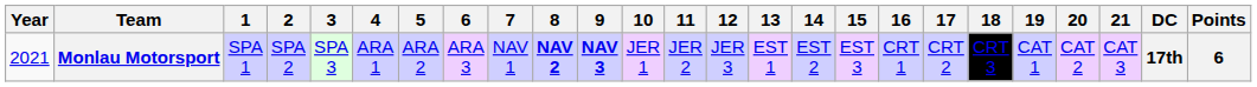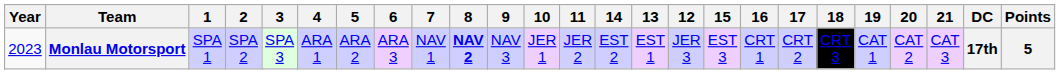 <table class="wikitable" style="text-align:center; font-size:85%">
 <tr>
 <th>Year</th>
 <th>Team</th>
 <th>1</th>
 <th>2</th>
 <th>3</th>
 <th>4</th>
 <th>5</th>
 <th>6</th>
 <th>7</th>
 <th>8</th>
 <th>9</th>
 <th>10</th>
 <th>11</th>
+<th>14</th>
+<th>13</th>
 <th>12</th>
-<th>13</th>
-<th>14</th>
 <th>15</th>
 <th>16</th>
 <th>17</th>
 <th>18</th>
 <th>19</th>
 <th>20</th>
 <th>21</th>
 <th>DC</th>
 <th>Points</th>
 </tr>
 <tr>
-<td><a href='#'>2021</a></td>
+<td><a href='#'>2023</a></td>
 <th nowrap><a href='#'>Monlau Motorsport</a></th>
 <td style="background:#CFCFFF;"><a href='#'>SPA<br>1</a><br></td>
 <td style="background:#CFCFFF;"><a href='#'>SPA<br>2</a><br></td>
 <td style="background:#DFFFDF;"><a href='#'>SPA<br>3</a><br></td>
 <td style="background:#CFCFFF;"><a href='#'>ARA<br>1</a><br></td>
 <td style="background:#CFCFFF;"><a href='#'>ARA<br>2</a><br></td>
 <td style="background:#EFCFFF;"><a href='#'>ARA<br>3</a><br></td>
 <td style="background:#CFCFFF;"><a href='#'>NAV<br>1</a><br></td>
 <td style="background:#CFCFFF;"><strong><a href='#'>NAV<br>2</a><br></strong></td>
-<td style="background:#CFCFFF;"><strong><a href='#'>NAV<br>3</a><br></strong></td>
+<td style="background:#CFCFFF;"><a href='#'>NAV<br>3</a><br></td>
 <td style="background:#EFCFFF;"><a href='#'>JER<br>1</a><br></td>
 <td style="background:#CFCFFF;"><a href='#'>JER<br>2</a><br></td>
+<td style="background:#CFCFFF;"><a href='#'>EST<br>2</a><br></td>
+<td style="background:#EFCFFF;"><a href='#'>EST<br>1</a><br></td>
 <td style="background:#CFCFFF;"><a href='#'>JER<br>3</a><br></td>
-<td style="background:#EFCFFF;"><a href='#'>EST<br>1</a><br></td>
-<td style="background:#CFCFFF;"><a href='#'>EST<br>2</a><br></td>
 <td style="background:#EFCFFF;"><a href='#'>EST<br>3</a><br></td>
 <td style="background:#CFCFFF;"><a href='#'>CRT<br>1</a><br></td>
 <td style="background:#CFCFFF;"><a href='#'>CRT<br>2</a><br></td>
 <td style="background-color:#000000;color:white"><a href='#'><span>CRT<br>3</span></a><br></td>
 <td style="background:#CFCFFF;"><a href='#'>CAT<br>1</a><br></td>
 <td style="background:#EFCFFF;"><a href='#'>CAT<br>2</a><br></td>
 <td style="background:#EFCFFF;"><a href='#'>CAT<br>3</a><br></td>
 <th>17th</th>
-<th>6</th>
+<th>5</th>
 </tr>
 </table>
